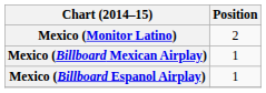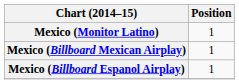 <table class="wikitable plainrowheaders" style="text-align:center;">
 <tr>
 <th>Chart (2014–15)</th>
 <th>Position</th>
 </tr>
 <tr>
 <th scope="row">Mexico (<a href='#'>Monitor Latino</a>)</th>
-<td align="center">2</td>
+<td align="center">1</td>
 </tr>
 <tr>
 <th scope="row">Mexico (<a href='#'><em>Billboard</em> Mexican Airplay</a>)</th>
 <td align="center">1</td>
 </tr>
 <tr>
 <th scope="row">Mexico (<a href='#'><em>Billboard</em> Espanol Airplay</a>)</th>
 <td align="center">1</td>
 </tr>
 <tr>
 </tr>
 <tr>
 </tr>
 <tr>
 </tr>
 <tr>
 </tr>
 </table>
